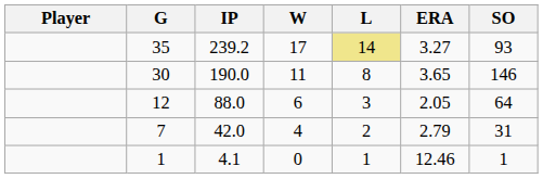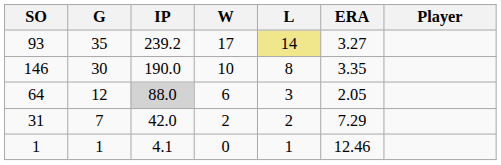 <table class="wikitable sortable">
 <tr>
-<th bgcolor="#DDDDFF" width="16%">Player</th>
+<th bgcolor="#DDDDFF" width="9%">SO</th>
 <th bgcolor="#DDDDFF" width="9%">G</th>
 <th bgcolor="#DDDDFF" width="9%">IP</th>
 <th bgcolor="#DDDDFF" width="9%">W</th>
 <th bgcolor="#DDDDFF" width="9%">L</th>
 <th bgcolor="#DDDDFF" width="9%">ERA</th>
-<th bgcolor="#DDDDFF" width="9%">SO</th>
+<th bgcolor="#DDDDFF" width="16%">Player</th>
 </tr>
 <tr align="center">
-<td></td>
+<td>93</td>
 <td>35</td>
 <td>239.2</td>
 <td>17</td>
 <td style="background: khaki;">14</td>
 <td>3.27</td>
-<td>93</td>
+<td></td>
 </tr>
 <tr align="center">
-<td></td>
+<td>146</td>
 <td>30</td>
 <td>190.0</td>
-<td>11</td>
+<td>10</td>
 <td>8</td>
-<td>3.65</td>
-<td>146</td>
+<td>3.35</td>
+<td></td>
 </tr>
 <tr align="center">
-<td></td>
+<td>64</td>
 <td>12</td>
-<td>88.0</td>
+<td style="background: lightgrey;">88.0</td>
 <td>6</td>
 <td>3</td>
 <td>2.05</td>
-<td>64</td>
+<td></td>
 </tr>
 <tr align="center">
-<td></td>
+<td>31</td>
 <td>7</td>
 <td>42.0</td>
-<td>4</td>
 <td>2</td>
-<td>2.79</td>
-<td>31</td>
+<td>2</td>
+<td>7.29</td>
+<td></td>
 </tr>
 <tr align="center">
-<td></td>
+<td>1</td>
 <td>1</td>
 <td>4.1</td>
 <td>0</td>
 <td>1</td>
 <td>12.46</td>
-<td>1</td>
+<td></td>
 </tr>
 </table>
